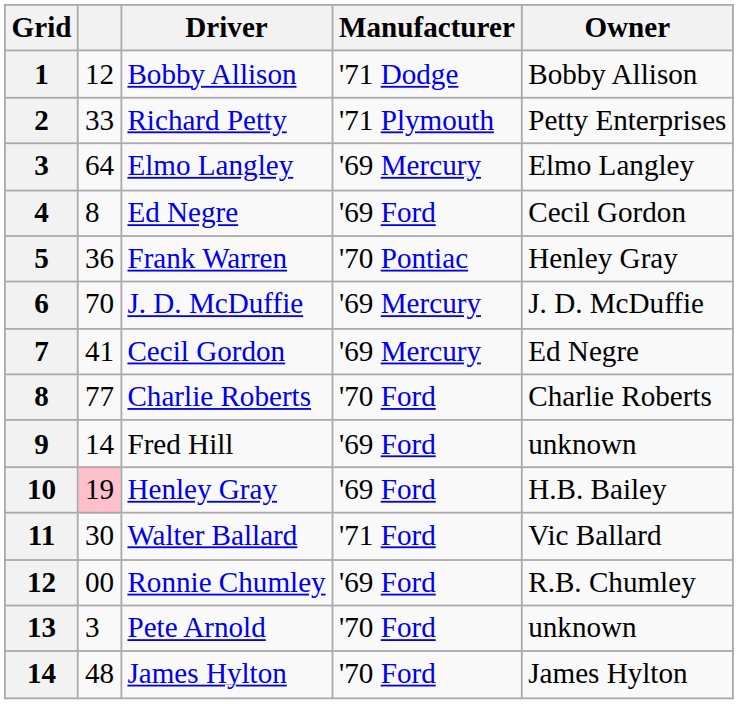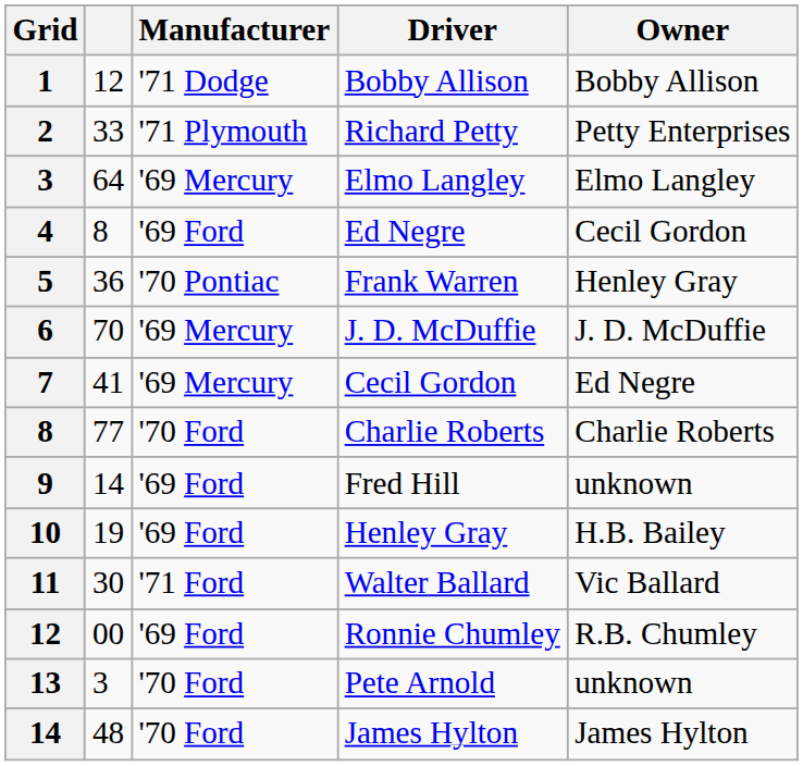 <table class="wikitable">
 <tr>
 <th>Grid</th>
 <th></th>
+<th>Manufacturer</th>
 <th>Driver</th>
-<th>Manufacturer</th>
 <th>Owner</th>
 </tr>
 <tr>
 <th>1</th>
 <td>12</td>
+<td>'71 <a href='#'>Dodge</a></td>
 <td><a href='#'>Bobby Allison</a></td>
-<td>'71 <a href='#'>Dodge</a></td>
 <td>Bobby Allison</td>
 </tr>
 <tr>
 <th>2</th>
 <td>33</td>
+<td>'71 <a href='#'>Plymouth</a></td>
 <td><a href='#'>Richard Petty</a></td>
-<td>'71 <a href='#'>Plymouth</a></td>
 <td>Petty Enterprises</td>
 </tr>
 <tr>
 <th>3</th>
 <td>64</td>
+<td>'69 <a href='#'>Mercury</a></td>
 <td><a href='#'>Elmo Langley</a></td>
-<td>'69 <a href='#'>Mercury</a></td>
 <td>Elmo Langley</td>
 </tr>
 <tr>
 <th>4</th>
 <td>8</td>
+<td>'69 <a href='#'>Ford</a></td>
 <td><a href='#'>Ed Negre</a></td>
-<td>'69 <a href='#'>Ford</a></td>
 <td>Cecil Gordon</td>
 </tr>
 <tr>
 <th>5</th>
 <td>36</td>
+<td>'70 <a href='#'>Pontiac</a></td>
 <td><a href='#'>Frank Warren</a></td>
-<td>'70 <a href='#'>Pontiac</a></td>
 <td>Henley Gray</td>
 </tr>
 <tr>
 <th>6</th>
 <td>70</td>
+<td>'69 <a href='#'>Mercury</a></td>
 <td><a href='#'>J. D. McDuffie</a></td>
-<td>'69 <a href='#'>Mercury</a></td>
 <td>J. D. McDuffie</td>
 </tr>
 <tr>
 <th>7</th>
 <td>41</td>
+<td>'69 <a href='#'>Mercury</a></td>
 <td><a href='#'>Cecil Gordon</a></td>
-<td>'69 <a href='#'>Mercury</a></td>
 <td>Ed Negre</td>
 </tr>
 <tr>
 <th>8</th>
 <td>77</td>
+<td>'70 <a href='#'>Ford</a></td>
 <td><a href='#'>Charlie Roberts</a></td>
-<td>'70 <a href='#'>Ford</a></td>
 <td>Charlie Roberts</td>
 </tr>
 <tr>
 <th>9</th>
 <td>14</td>
+<td>'69 <a href='#'>Ford</a></td>
 <td>Fred Hill</td>
-<td>'69 <a href='#'>Ford</a></td>
 <td>unknown</td>
 </tr>
 <tr>
 <th>10</th>
-<td style="background: pink;">19</td>
+<td>19</td>
+<td>'69 <a href='#'>Ford</a></td>
 <td><a href='#'>Henley Gray</a></td>
-<td>'69 <a href='#'>Ford</a></td>
 <td>H.B. Bailey</td>
 </tr>
 <tr>
 <th>11</th>
 <td>30</td>
+<td>'71 <a href='#'>Ford</a></td>
 <td><a href='#'>Walter Ballard</a></td>
-<td>'71 <a href='#'>Ford</a></td>
 <td>Vic Ballard</td>
 </tr>
 <tr>
 <th>12</th>
 <td>00</td>
+<td>'69 <a href='#'>Ford</a></td>
 <td><a href='#'>Ronnie Chumley</a></td>
-<td>'69 <a href='#'>Ford</a></td>
 <td>R.B. Chumley</td>
 </tr>
 <tr>
 <th>13</th>
 <td>3</td>
+<td>'70 <a href='#'>Ford</a></td>
 <td><a href='#'>Pete Arnold</a></td>
-<td>'70 <a href='#'>Ford</a></td>
 <td>unknown</td>
 </tr>
 <tr>
 <th>14</th>
 <td>48</td>
+<td>'70 <a href='#'>Ford</a></td>
 <td><a href='#'>James Hylton</a></td>
-<td>'70 <a href='#'>Ford</a></td>
 <td>James Hylton</td>
 </tr>
 </table>
